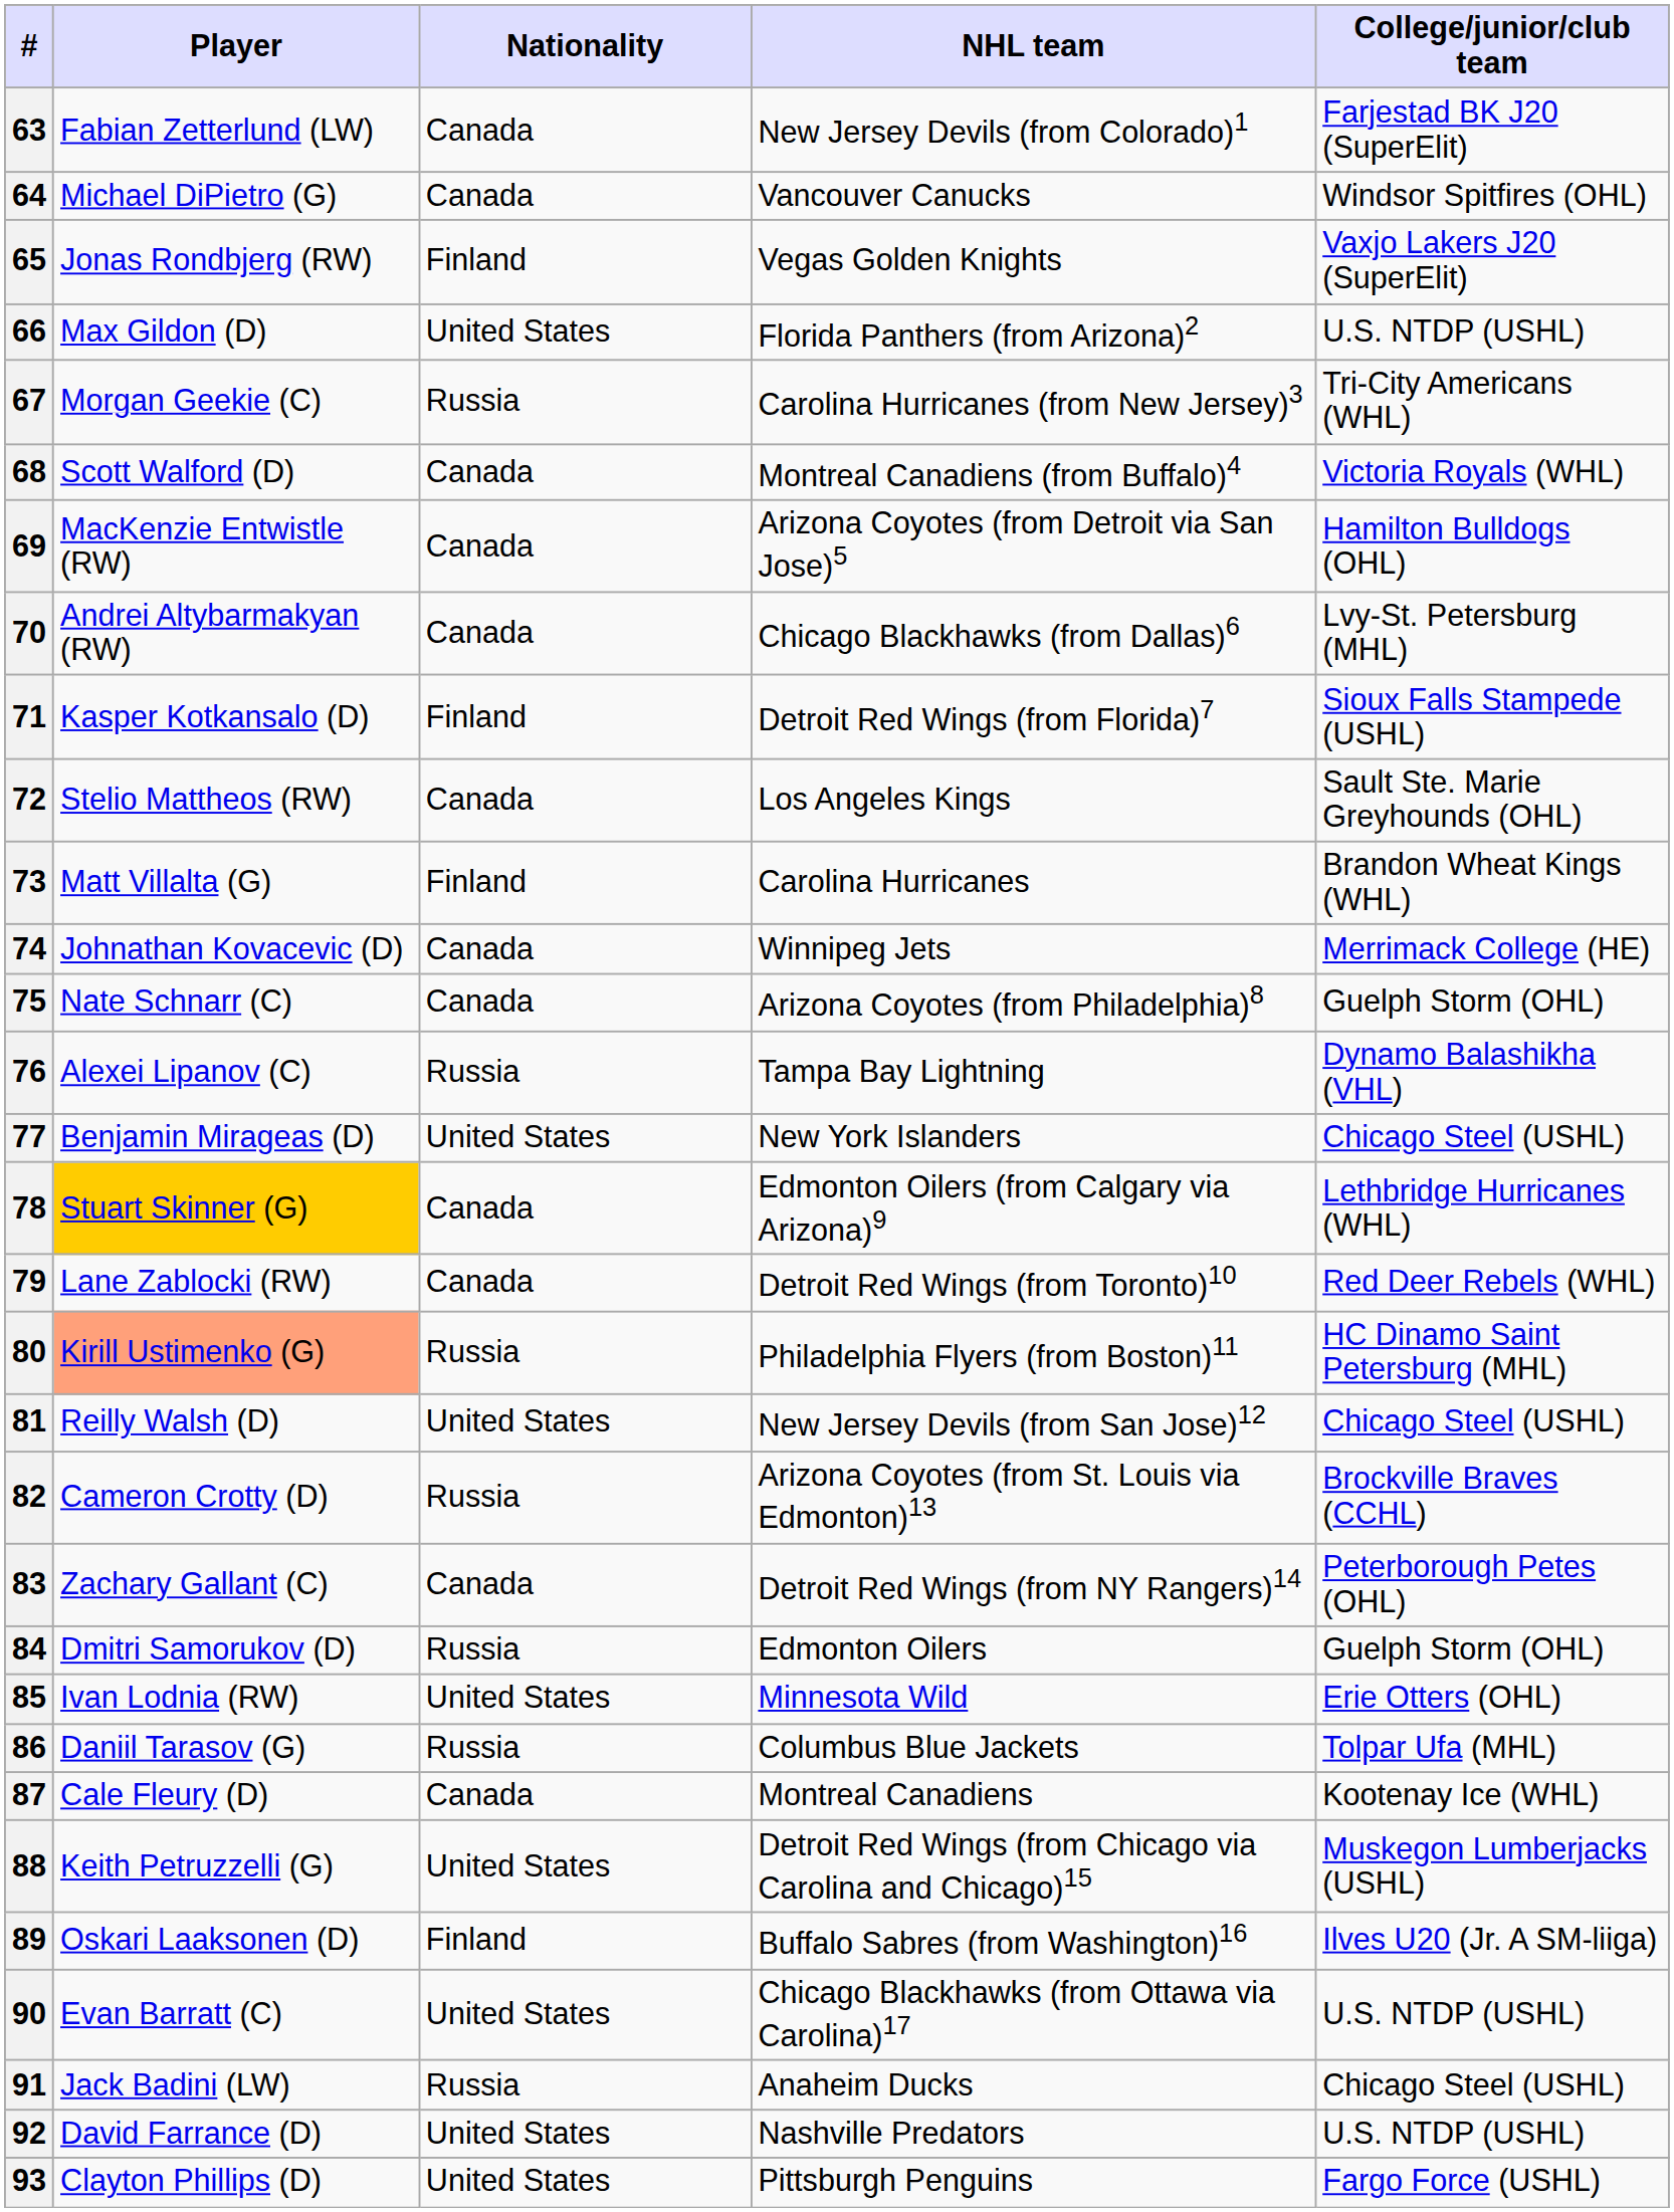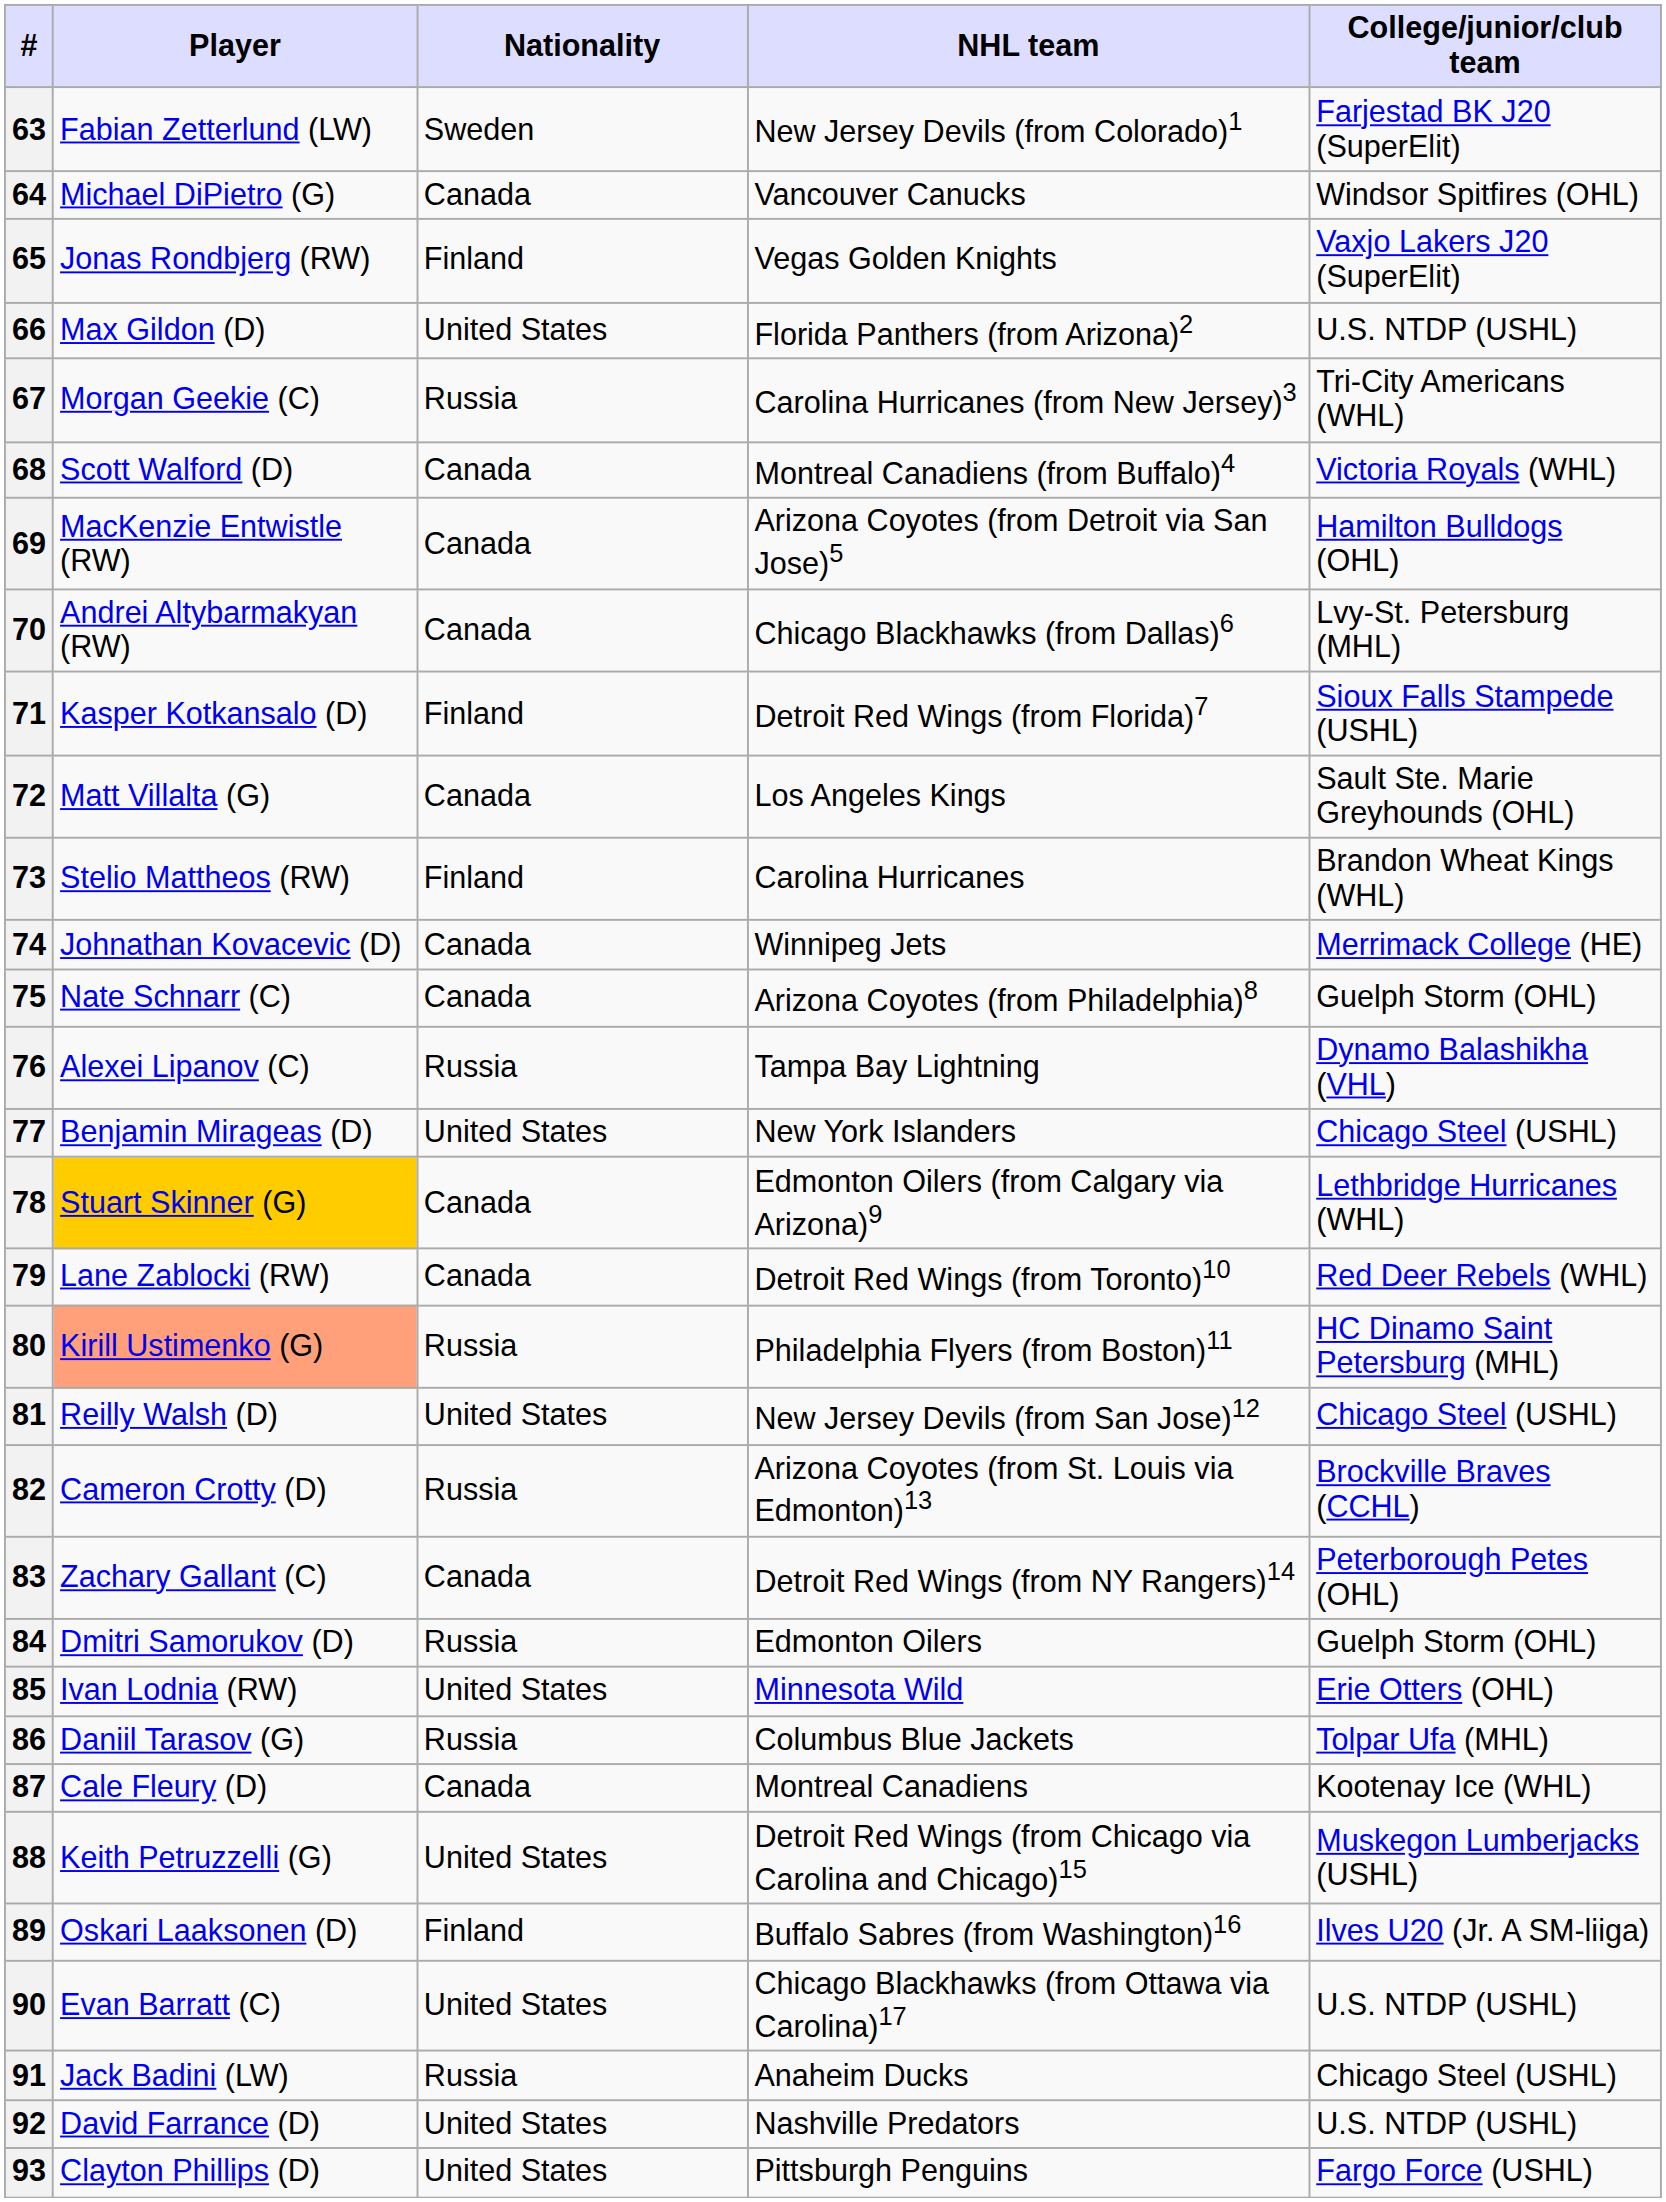 <table class="wikitable">
 <tr>
 <th style="background:#ddf; width:2.75%;">#</th>
 <th style="background:#ddf; width:22.0%;">Player</th>
 <th style="background:#ddf; width:20.0%;">Nationality</th>
 <th style="background:#ddf; width:34.0%;">NHL team</th>
 <th style="background:#ddf; width:100.0%;">College/junior/club team</th>
 </tr>
 <tr>
 <th>63</th>
 <td><a href='#'>Fabian Zetterlund</a> (LW)</td>
-<td> Canada</td>
+<td> Sweden</td>
 <td>New Jersey Devils (from Colorado)<sup>1</sup></td>
 <td><a href='#'>Farjestad BK J20</a> (SuperElit)</td>
 </tr>
 <tr>
 <th>64</th>
 <td><a href='#'>Michael DiPietro</a> (G)</td>
 <td> Canada</td>
 <td>Vancouver Canucks</td>
 <td>Windsor Spitfires (OHL)</td>
 </tr>
 <tr>
 <th>65</th>
 <td><a href='#'>Jonas Rondbjerg</a> (RW)</td>
 <td> Finland</td>
 <td>Vegas Golden Knights</td>
 <td><a href='#'>Vaxjo Lakers J20</a> (SuperElit)</td>
 </tr>
 <tr>
 <th>66</th>
 <td><a href='#'>Max Gildon</a> (D)</td>
 <td> United States</td>
 <td>Florida Panthers (from Arizona)<sup>2</sup></td>
 <td>U.S. NTDP (USHL)</td>
 </tr>
 <tr>
 <th>67</th>
 <td><a href='#'>Morgan Geekie</a> (C)</td>
 <td> Russia</td>
 <td>Carolina Hurricanes (from New Jersey)<sup>3</sup></td>
 <td>Tri-City Americans (WHL)</td>
 </tr>
 <tr>
 <th>68</th>
 <td><a href='#'>Scott Walford</a> (D)</td>
 <td> Canada</td>
 <td>Montreal Canadiens (from Buffalo)<sup>4</sup></td>
 <td><a href='#'>Victoria Royals</a> (WHL)</td>
 </tr>
 <tr>
 <th>69</th>
 <td><a href='#'>MacKenzie Entwistle</a> (RW)</td>
 <td> Canada</td>
 <td>Arizona Coyotes (from Detroit via San Jose)<sup>5</sup></td>
 <td><a href='#'>Hamilton Bulldogs</a> (OHL)</td>
 </tr>
 <tr>
 <th>70</th>
 <td><a href='#'>Andrei Altybarmakyan</a> (RW)</td>
 <td> Canada</td>
 <td>Chicago Blackhawks (from Dallas)<sup>6</sup></td>
 <td>Lvy-St. Petersburg (MHL)</td>
 </tr>
 <tr>
 <th>71</th>
 <td><a href='#'>Kasper Kotkansalo</a> (D)</td>
 <td> Finland</td>
 <td>Detroit Red Wings (from Florida)<sup>7</sup></td>
 <td><a href='#'>Sioux Falls Stampede</a> (USHL)</td>
 </tr>
 <tr>
 <th>72</th>
-<td><a href='#'>Stelio Mattheos</a> (RW)</td>
+<td><a href='#'>Matt Villalta</a> (G)</td>
 <td> Canada</td>
 <td>Los Angeles Kings</td>
 <td>Sault Ste. Marie Greyhounds (OHL)</td>
 </tr>
 <tr>
 <th>73</th>
-<td><a href='#'>Matt Villalta</a> (G)</td>
+<td><a href='#'>Stelio Mattheos</a> (RW)</td>
 <td> Finland</td>
 <td>Carolina Hurricanes</td>
 <td>Brandon Wheat Kings (WHL)</td>
 </tr>
 <tr>
 <th>74</th>
 <td><a href='#'>Johnathan Kovacevic</a> (D)</td>
 <td> Canada</td>
 <td>Winnipeg Jets</td>
 <td><a href='#'>Merrimack College</a> (HE)</td>
 </tr>
 <tr>
 <th>75</th>
 <td><a href='#'>Nate Schnarr</a> (C)</td>
 <td> Canada</td>
 <td>Arizona Coyotes (from Philadelphia)<sup>8</sup></td>
 <td>Guelph Storm (OHL)</td>
 </tr>
 <tr>
 <th>76</th>
 <td><a href='#'>Alexei Lipanov</a> (C)</td>
 <td> Russia</td>
 <td>Tampa Bay Lightning</td>
 <td><a href='#'>Dynamo Balashikha</a> (<a href='#'>VHL</a>)</td>
 </tr>
 <tr>
 <th>77</th>
 <td><a href='#'>Benjamin Mirageas</a> (D)</td>
 <td> United States</td>
 <td>New York Islanders</td>
 <td><a href='#'>Chicago Steel</a> (USHL)</td>
 </tr>
 <tr>
 <th>78</th>
 <td bgcolor="#FFCC00"><a href='#'>Stuart Skinner</a> (G)</td>
 <td> Canada</td>
 <td>Edmonton Oilers (from Calgary via Arizona)<sup>9</sup></td>
 <td><a href='#'>Lethbridge Hurricanes</a> (WHL)</td>
 </tr>
 <tr>
 <th>79</th>
 <td><a href='#'>Lane Zablocki</a> (RW)</td>
 <td> Canada</td>
 <td>Detroit Red Wings (from Toronto)<sup>10</sup></td>
 <td><a href='#'>Red Deer Rebels</a> (WHL)</td>
 </tr>
 <tr>
 <th>80</th>
 <td style="background: lightsalmon;"><a href='#'>Kirill Ustimenko</a> (G)</td>
 <td> Russia</td>
 <td>Philadelphia Flyers (from Boston)<sup>11</sup></td>
 <td><a href='#'>HC Dinamo Saint Petersburg</a> (MHL)</td>
 </tr>
 <tr>
 <th>81</th>
 <td><a href='#'>Reilly Walsh</a> (D)</td>
 <td> United States</td>
 <td>New Jersey Devils (from San Jose)<sup>12</sup></td>
 <td><a href='#'>Chicago Steel</a> (USHL)</td>
 </tr>
 <tr>
 <th>82</th>
 <td><a href='#'>Cameron Crotty</a> (D)</td>
 <td> Russia</td>
 <td>Arizona Coyotes (from St. Louis via Edmonton)<sup>13</sup></td>
 <td><a href='#'>Brockville Braves</a> (<a href='#'>CCHL</a>)</td>
 </tr>
 <tr>
 <th>83</th>
 <td><a href='#'>Zachary Gallant</a> (C)</td>
 <td> Canada</td>
 <td>Detroit Red Wings (from NY Rangers)<sup>14</sup></td>
 <td><a href='#'>Peterborough Petes</a> (OHL)</td>
 </tr>
 <tr>
 <th>84</th>
 <td><a href='#'>Dmitri Samorukov</a> (D)</td>
 <td> Russia</td>
 <td>Edmonton Oilers</td>
 <td>Guelph Storm (OHL)</td>
 </tr>
 <tr>
 <th>85</th>
 <td><a href='#'>Ivan Lodnia</a> (RW)</td>
 <td> United States</td>
 <td><a href='#'>Minnesota Wild</a></td>
 <td><a href='#'>Erie Otters</a> (OHL)</td>
 </tr>
 <tr>
 <th>86</th>
 <td><a href='#'>Daniil Tarasov</a> (G)</td>
 <td> Russia</td>
 <td>Columbus Blue Jackets</td>
 <td><a href='#'>Tolpar Ufa</a> (MHL)</td>
 </tr>
 <tr>
 <th>87</th>
 <td><a href='#'>Cale Fleury</a> (D)</td>
 <td> Canada</td>
 <td>Montreal Canadiens</td>
 <td>Kootenay Ice (WHL)</td>
 </tr>
 <tr>
 <th>88</th>
 <td><a href='#'>Keith Petruzzelli</a> (G)</td>
 <td> United States</td>
 <td>Detroit Red Wings (from Chicago via Carolina and Chicago)<sup>15</sup></td>
 <td><a href='#'>Muskegon Lumberjacks</a> (USHL)</td>
 </tr>
 <tr>
 <th>89</th>
 <td><a href='#'>Oskari Laaksonen</a> (D)</td>
 <td> Finland</td>
 <td>Buffalo Sabres (from Washington)<sup>16</sup></td>
 <td><a href='#'>Ilves U20</a> (Jr. A SM-liiga)</td>
 </tr>
 <tr>
 <th>90</th>
 <td><a href='#'>Evan Barratt</a> (C)</td>
 <td> United States</td>
 <td>Chicago Blackhawks (from Ottawa via Carolina)<sup>17</sup></td>
 <td>U.S. NTDP (USHL)</td>
 </tr>
 <tr>
 <th>91</th>
 <td><a href='#'>Jack Badini</a> (LW)</td>
 <td> Russia</td>
 <td>Anaheim Ducks</td>
 <td>Chicago Steel (USHL)</td>
 </tr>
 <tr>
 <th>92</th>
 <td><a href='#'>David Farrance</a> (D)</td>
 <td> United States</td>
 <td>Nashville Predators</td>
 <td>U.S. NTDP (USHL)</td>
 </tr>
 <tr>
 <th>93</th>
 <td><a href='#'>Clayton Phillips</a> (D)</td>
 <td> United States</td>
 <td>Pittsburgh Penguins</td>
 <td><a href='#'>Fargo Force</a> (USHL)</td>
 </tr>
 </table>
